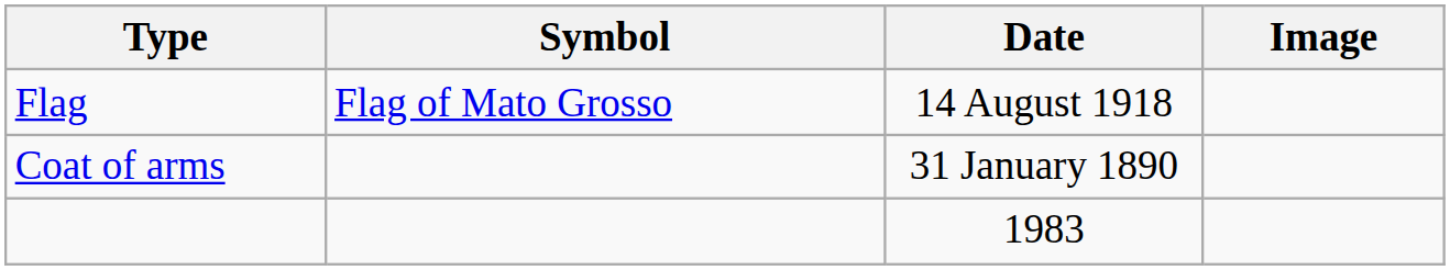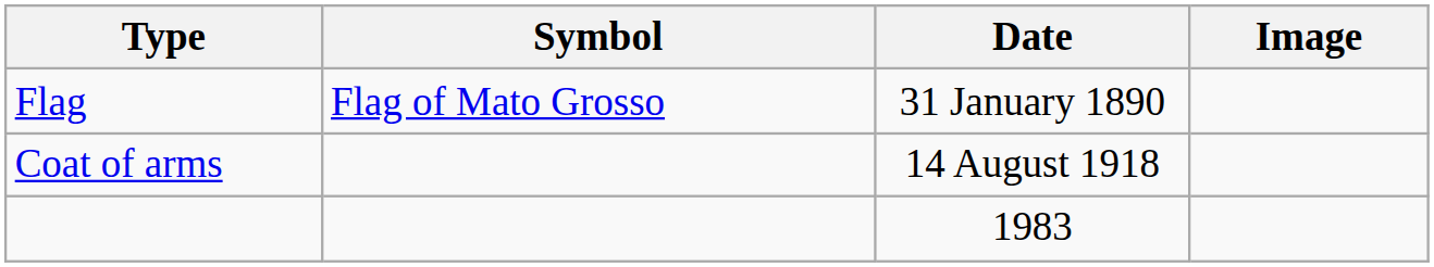 <table class="wikitable">
 <tr>
 <th width="20%">Type</th>
 <th width="35%">Symbol</th>
 <th width="20%">Date</th>
 <th width="15%">Image</th>
 </tr>
 <tr>
 <td><a href='#'>Flag</a></td>
 <td><a href='#'>Flag of Mato Grosso</a></td>
-<td align="center">14 August 1918</td>
+<td align="center">31 January 1890</td>
 <td align="center"></td>
 </tr>
 <tr>
 <td><a href='#'>Coat of arms</a></td>
 <td></td>
-<td align="center">31 January 1890</td>
+<td align="center">14 August 1918</td>
 <td align="center"></td>
 </tr>
 <tr>
 <td></td>
 <td></td>
 <td align="center">1983</td>
 <td></td>
 </tr>
 </table>
